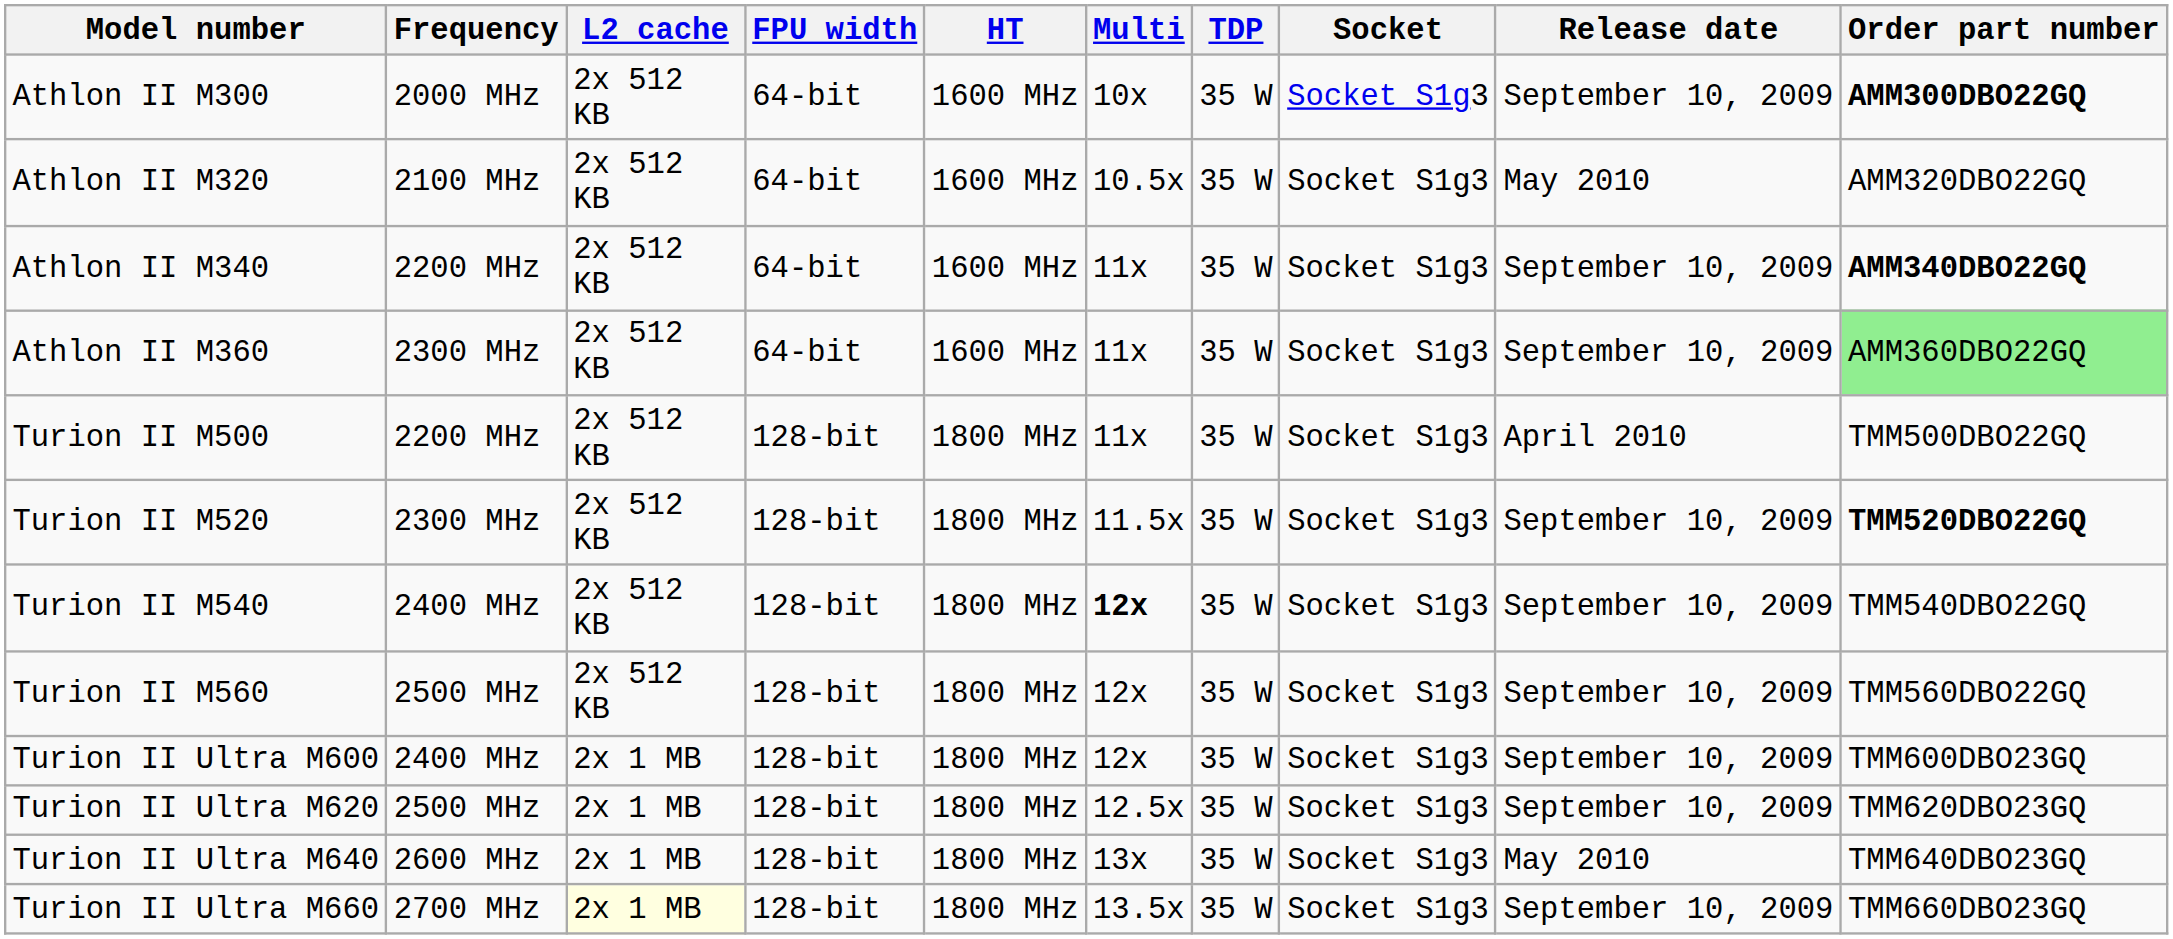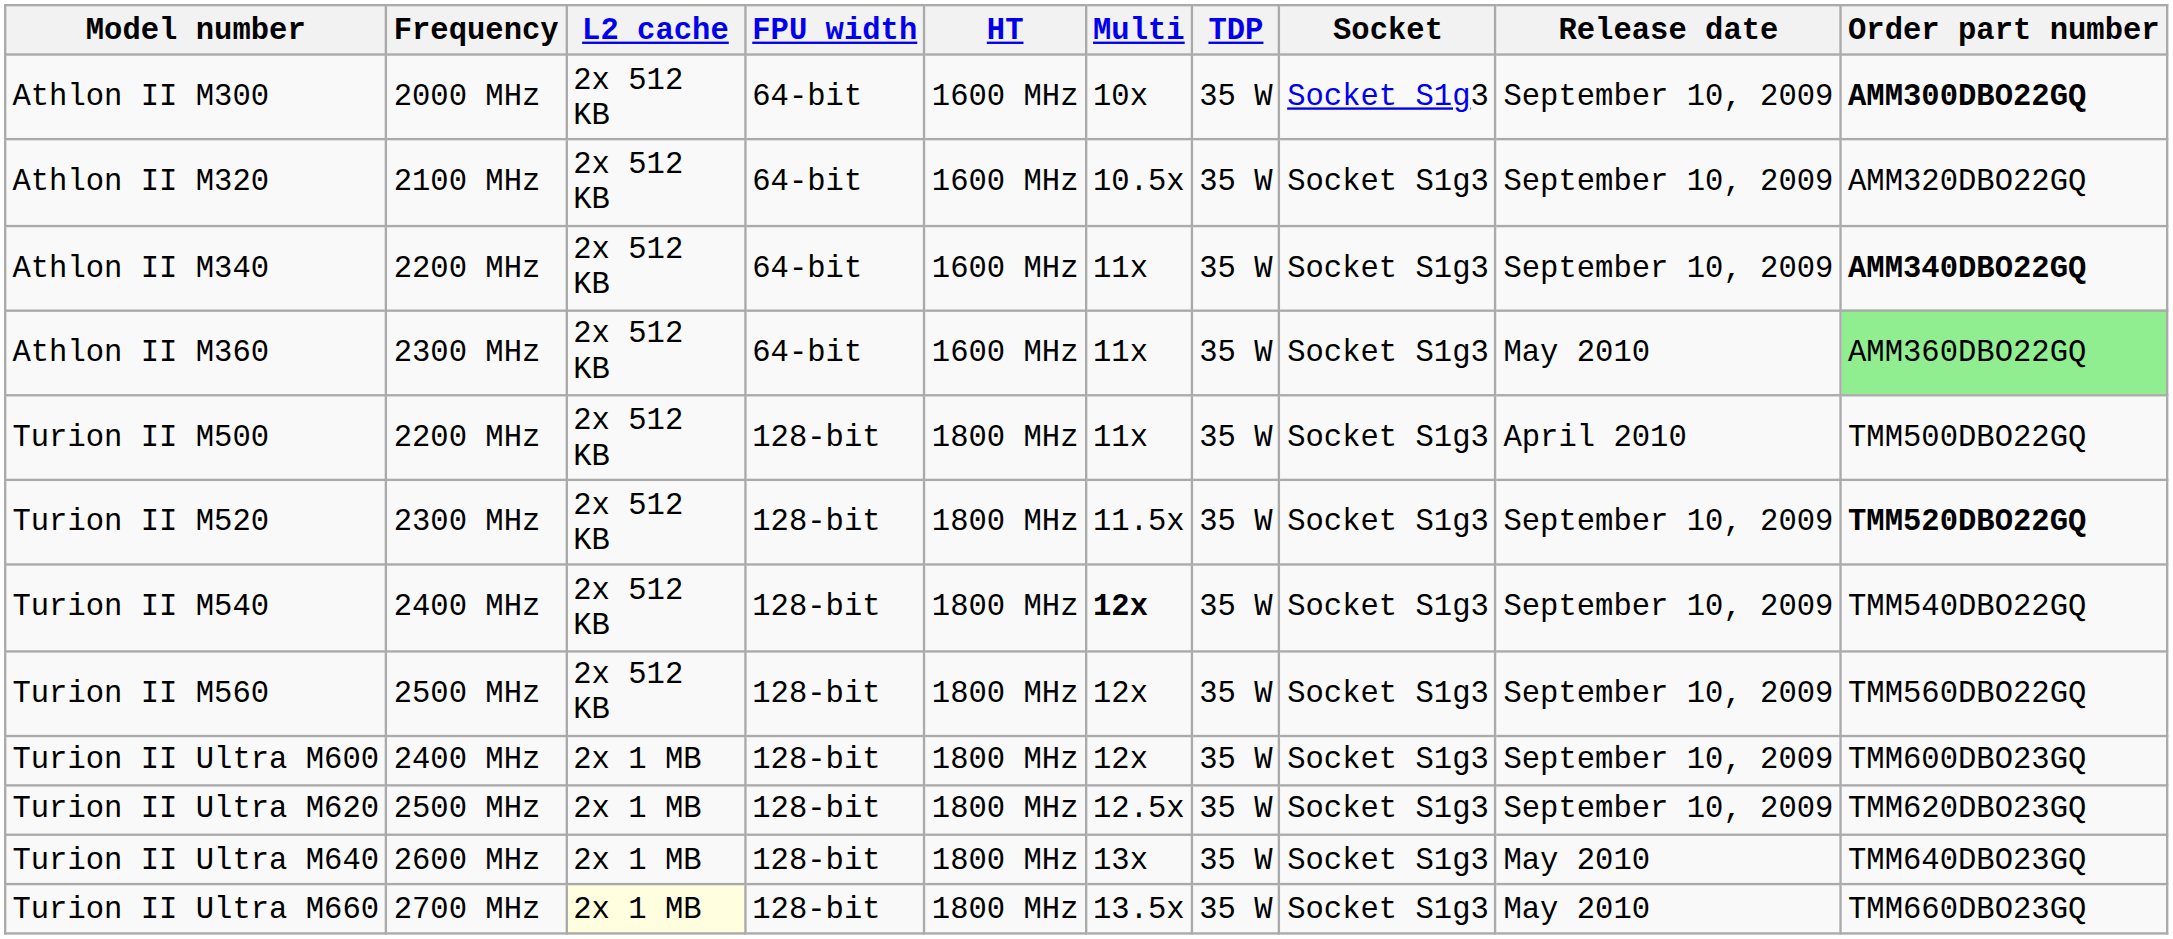 <table class="wikitable">
 <tr>
 <th>Model number</th>
 <th>Frequency</th>
 <th><a href='#'>L2 cache</a></th>
 <th><a href='#'>FPU width</a></th>
 <th><a href='#'>HT</a></th>
 <th><a href='#'>Multi</a></th>
 <th><a href='#'>TDP</a></th>
 <th>Socket</th>
 <th>Release date</th>
 <th>Order part number</th>
 </tr>
 <tr>
 <td>Athlon II M300</td>
 <td>2000 MHz</td>
 <td width="70 px">2x 512 KB</td>
 <td>64-bit</td>
 <td>1600 MHz</td>
 <td>10x</td>
 <td>35 W</td>
 <td><a href='#'>Socket S1g</a>3</td>
 <td>September 10, 2009</td>
 <td><strong>AMM300DBO22GQ</strong></td>
 </tr>
 <tr>
 <td>Athlon II M320</td>
 <td>2100 MHz</td>
 <td>2x 512 KB</td>
 <td>64-bit</td>
 <td>1600 MHz</td>
 <td>10.5x</td>
 <td>35 W</td>
 <td>Socket S1g3</td>
-<td>May 2010</td>
+<td>September 10, 2009</td>
 <td>AMM320DBO22GQ</td>
 </tr>
 <tr>
 <td>Athlon II M340</td>
 <td>2200 MHz</td>
 <td>2x 512 KB</td>
 <td>64-bit</td>
 <td>1600 MHz</td>
 <td>11x</td>
 <td>35 W</td>
 <td>Socket S1g3</td>
 <td>September 10, 2009</td>
 <td><strong>AMM340DBO22GQ</strong></td>
 </tr>
 <tr>
 <td>Athlon II M360</td>
 <td>2300 MHz</td>
 <td>2x 512 KB</td>
 <td>64-bit</td>
 <td>1600 MHz</td>
 <td>11x</td>
 <td>35 W</td>
 <td>Socket S1g3</td>
-<td>September 10, 2009</td>
+<td>May 2010</td>
 <td style="background: lightgreen;">AMM360DBO22GQ</td>
 </tr>
 <tr>
 <td>Turion II M500</td>
 <td>2200 MHz</td>
 <td>2x 512 KB</td>
 <td>128-bit</td>
 <td>1800 MHz</td>
 <td>11x</td>
 <td>35 W</td>
 <td>Socket S1g3</td>
 <td>April 2010</td>
 <td>TMM500DBO22GQ</td>
 </tr>
 <tr>
 <td>Turion II M520</td>
 <td>2300 MHz</td>
 <td>2x 512 KB</td>
 <td>128-bit</td>
 <td>1800 MHz</td>
 <td>11.5x</td>
 <td>35 W</td>
 <td>Socket S1g3</td>
 <td>September 10, 2009</td>
 <td><strong>TMM520DBO22GQ</strong></td>
 </tr>
 <tr>
 <td>Turion II M540</td>
 <td>2400 MHz</td>
 <td>2x 512 KB</td>
 <td>128-bit</td>
 <td>1800 MHz</td>
 <td><strong>12x</strong></td>
 <td>35 W</td>
 <td>Socket S1g3</td>
 <td>September 10, 2009</td>
 <td>TMM540DBO22GQ</td>
 </tr>
 <tr>
 <td>Turion II M560</td>
 <td>2500 MHz</td>
 <td>2x 512 KB</td>
 <td>128-bit</td>
 <td>1800 MHz</td>
 <td>12x</td>
 <td>35 W</td>
 <td>Socket S1g3</td>
 <td>September 10, 2009</td>
 <td>TMM560DBO22GQ</td>
 </tr>
 <tr>
 <td>Turion II Ultra M600</td>
 <td>2400 MHz</td>
 <td>2x 1 MB</td>
 <td>128-bit</td>
 <td>1800 MHz</td>
 <td>12x</td>
 <td>35 W</td>
 <td>Socket S1g3</td>
 <td>September 10, 2009</td>
 <td>TMM600DBO23GQ</td>
 </tr>
 <tr>
 <td>Turion II Ultra M620</td>
 <td>2500 MHz</td>
 <td>2x 1 MB</td>
 <td>128-bit</td>
 <td>1800 MHz</td>
 <td>12.5x</td>
 <td>35 W</td>
 <td>Socket S1g3</td>
 <td>September 10, 2009</td>
 <td>TMM620DBO23GQ</td>
 </tr>
 <tr>
 <td>Turion II Ultra M640</td>
 <td>2600 MHz</td>
 <td>2x 1 MB</td>
 <td>128-bit</td>
 <td>1800 MHz</td>
 <td>13x</td>
 <td>35 W</td>
 <td>Socket S1g3</td>
 <td>May 2010</td>
 <td>TMM640DBO23GQ</td>
 </tr>
 <tr>
 <td>Turion II Ultra M660</td>
 <td>2700 MHz</td>
 <td style="background: lightyellow;">2x 1 MB</td>
 <td>128-bit</td>
 <td>1800 MHz</td>
 <td>13.5x</td>
 <td>35 W</td>
 <td>Socket S1g3</td>
-<td>September 10, 2009</td>
+<td>May 2010</td>
 <td>TMM660DBO23GQ</td>
 </tr>
 </table>
